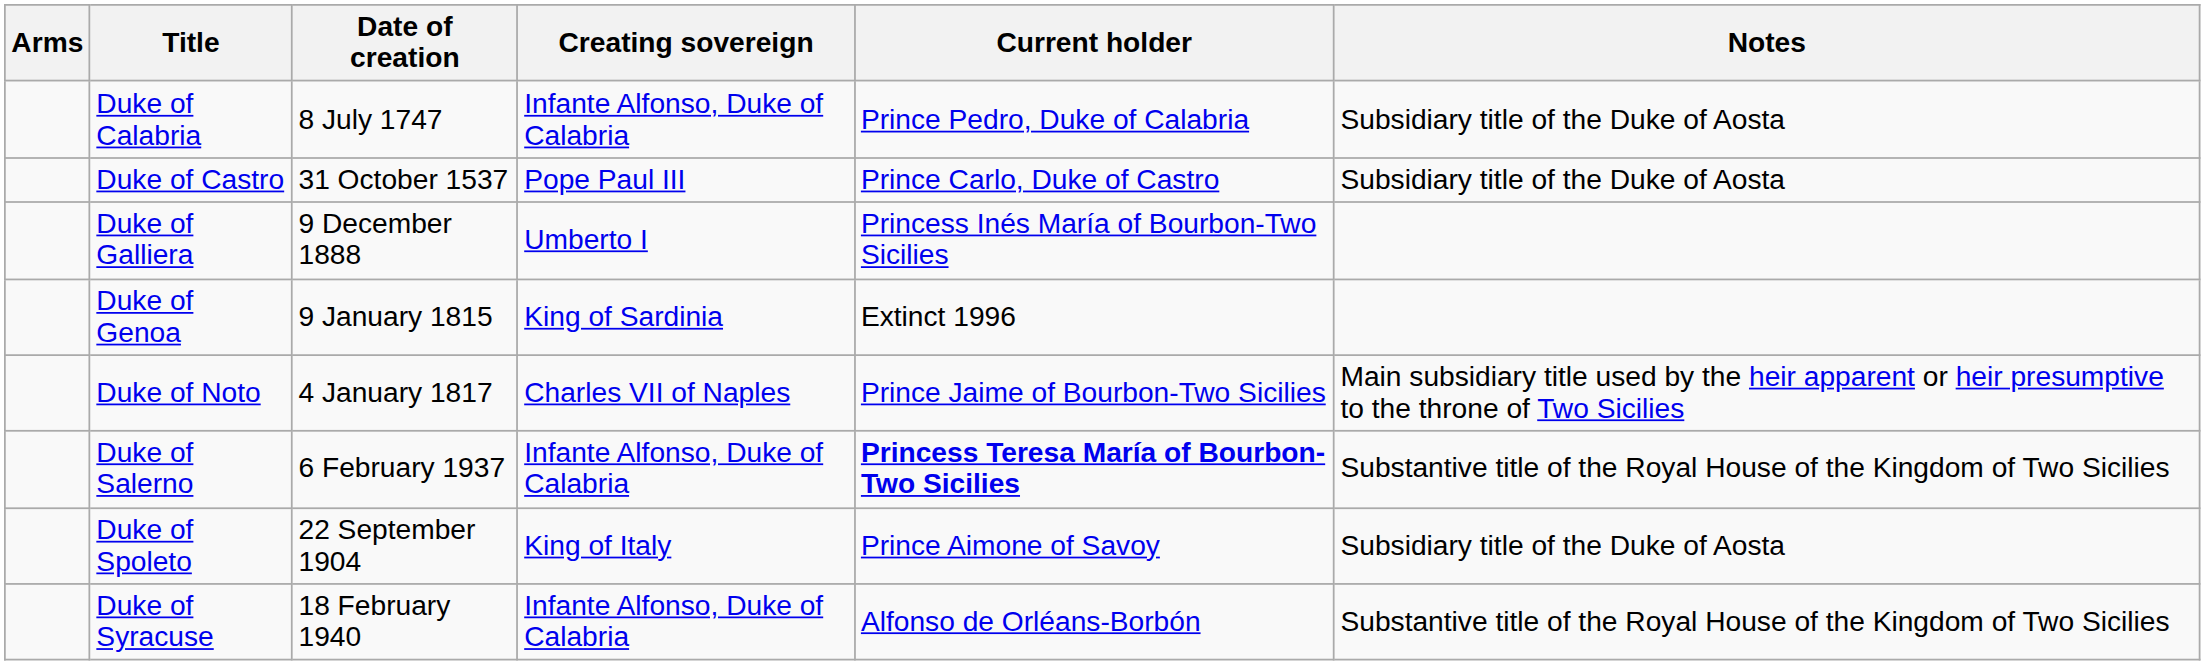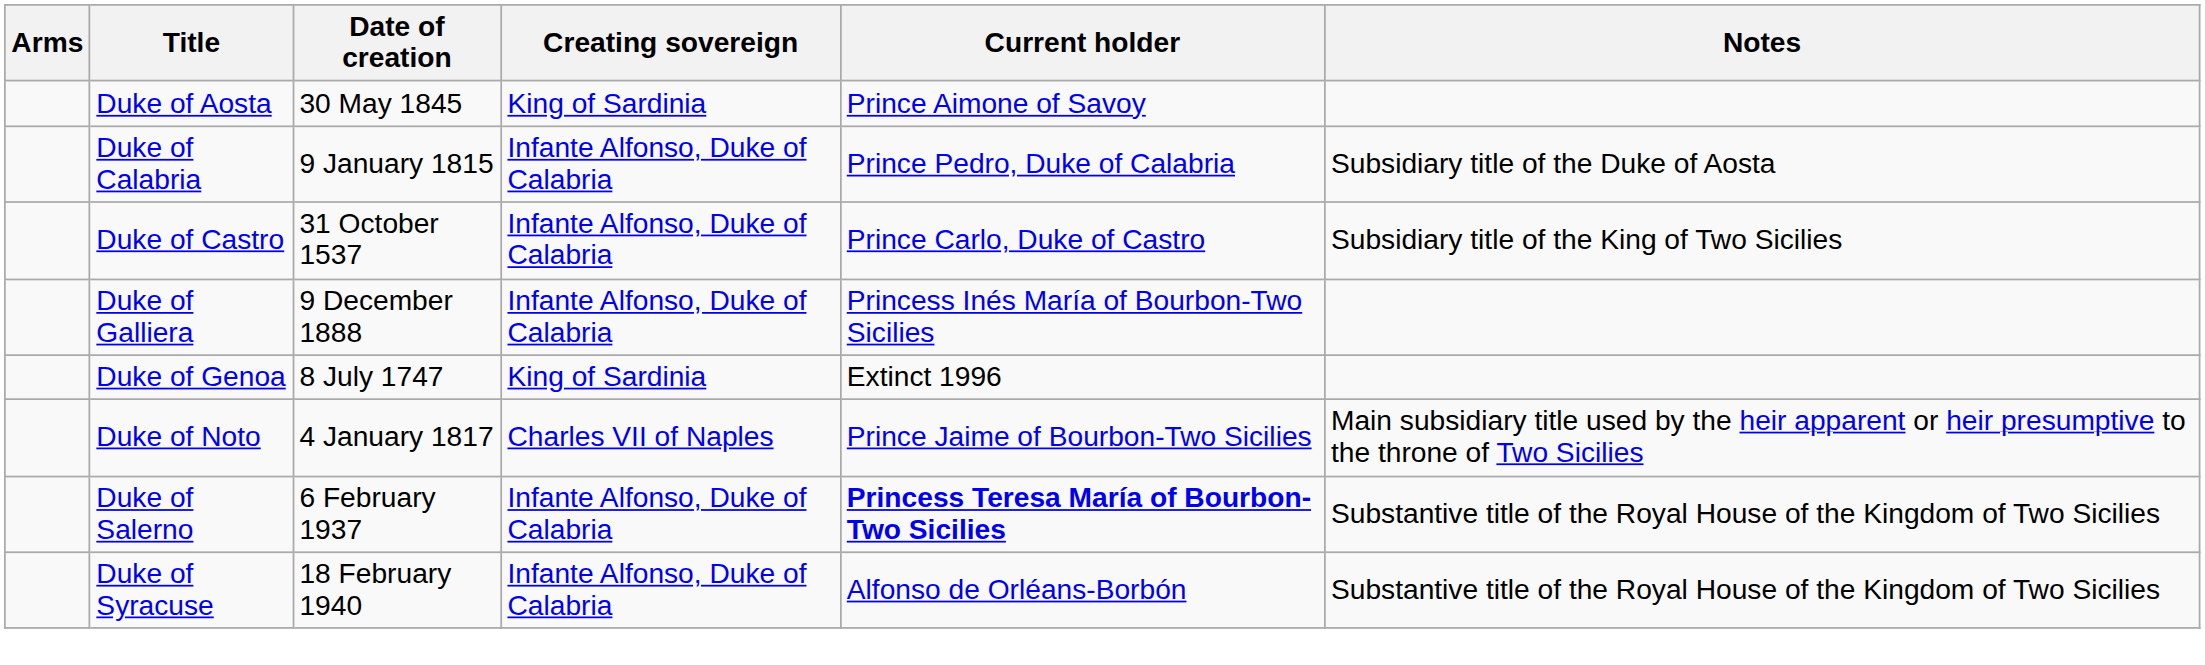 <table class="sortable wikitable" style="font-size:100%">
 <tr>
 <th>Arms</th>
 <th>Title</th>
 <th>Date of creation</th>
 <th>Creating sovereign</th>
 <th>Current holder</th>
 <th>Notes</th>
 </tr>
 <tr>
 <td></td>
+<td><a href='#'>Duke of Aosta</a></td>
+<td>30 May 1845</td>
+<td><a href='#'>King of Sardinia</a></td>
+<td><a href='#'>Prince Aimone of Savoy</a></td>
+<td></td>
+</tr>
+<tr>
+<td></td>
 <td><a href='#'>Duke of Calabria</a></td>
-<td>8 July 1747</td>
+<td>9 January 1815</td>
 <td><a href='#'>Infante Alfonso, Duke of Calabria</a></td>
 <td><a href='#'>Prince Pedro, Duke of Calabria</a></td>
 <td>Subsidiary title of the Duke of Aosta</td>
 </tr>
 <tr>
 <td></td>
 <td><a href='#'>Duke of Castro</a></td>
 <td>31 October 1537</td>
-<td><a href='#'>Pope Paul III</a></td>
+<td><a href='#'>Infante Alfonso, Duke of Calabria</a></td>
 <td><a href='#'>Prince Carlo, Duke of Castro</a></td>
-<td>Subsidiary title of the Duke of Aosta</td>
+<td>Subsidiary title of the King of Two Sicilies</td>
 </tr>
 <tr>
 <td></td>
 <td><a href='#'>Duke of Galliera</a></td>
 <td>9 December 1888</td>
-<td><a href='#'>Umberto I</a></td>
+<td><a href='#'>Infante Alfonso, Duke of Calabria</a></td>
 <td><a href='#'>Princess Inés María of Bourbon-Two Sicilies</a></td>
 <td></td>
 </tr>
 <tr>
 <td></td>
 <td><a href='#'>Duke of Genoa</a></td>
-<td>9 January 1815</td>
+<td>8 July 1747</td>
 <td><a href='#'>King of Sardinia</a></td>
 <td>Extinct 1996</td>
 <td></td>
 </tr>
 <tr>
 <td></td>
 <td><a href='#'>Duke of Noto</a></td>
 <td>4 January 1817</td>
 <td><a href='#'>Charles VII of Naples</a></td>
 <td><a href='#'>Prince Jaime of Bourbon-Two Sicilies</a></td>
 <td>Main subsidiary title used by the <a href='#'>heir apparent</a> or <a href='#'>heir presumptive</a> to the throne of <a href='#'>Two Sicilies</a></td>
 </tr>
 <tr>
 <td></td>
 <td><a href='#'>Duke of Salerno</a></td>
 <td>6 February 1937</td>
 <td><a href='#'>Infante Alfonso, Duke of Calabria</a></td>
 <td><strong><a href='#'>Princess Teresa María of Bourbon-Two Sicilies</a></strong></td>
 <td>Substantive title of the Royal House of the Kingdom of Two Sicilies</td>
 </tr>
 <tr>
 <td></td>
-<td><a href='#'>Duke of Spoleto</a></td>
-<td>22 September 1904</td>
-<td><a href='#'>King of Italy</a></td>
-<td><a href='#'>Prince Aimone of Savoy</a></td>
-<td>Subsidiary title of the Duke of Aosta</td>
-</tr>
-<tr>
-<td></td>
 <td><a href='#'>Duke of Syracuse</a></td>
 <td>18 February 1940</td>
 <td><a href='#'>Infante Alfonso, Duke of Calabria</a></td>
 <td><a href='#'>Alfonso de Orléans-Borbón</a></td>
 <td>Substantive title of the Royal House of the Kingdom of Two Sicilies</td>
 </tr>
 </table>
